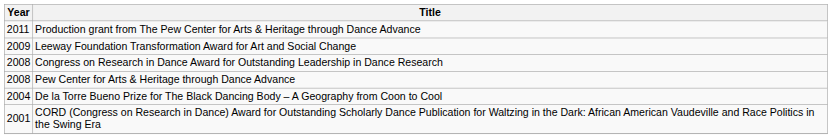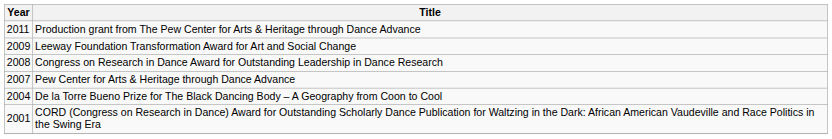 <table class="wikitable sortable">
 <tr>
 <th>Year</th>
 <th>Title</th>
 </tr>
 <tr>
 <td>2011</td>
 <td>Production grant from The Pew Center for Arts & Heritage through Dance Advance</td>
 </tr>
 <tr>
 <td>2009</td>
 <td>Leeway Foundation Transformation Award for Art and Social Change</td>
 </tr>
 <tr>
 <td>2008</td>
 <td>Congress on Research in Dance Award for Outstanding Leadership in Dance Research</td>
 </tr>
 <tr>
-<td>2008</td>
+<td>2007</td>
 <td>Pew Center for Arts & Heritage through Dance Advance</td>
 </tr>
 <tr>
 <td>2004</td>
 <td>De la Torre Bueno Prize for The Black Dancing Body – A Geography from Coon to Cool</td>
 </tr>
 <tr>
 <td>2001</td>
 <td>CORD (Congress on Research in Dance) Award for Outstanding Scholarly Dance Publication for Waltzing in the Dark: African American   Vaudeville and Race Politics in the Swing Era</td>
 </tr>
 <tr>
 </tr>
 </table>
